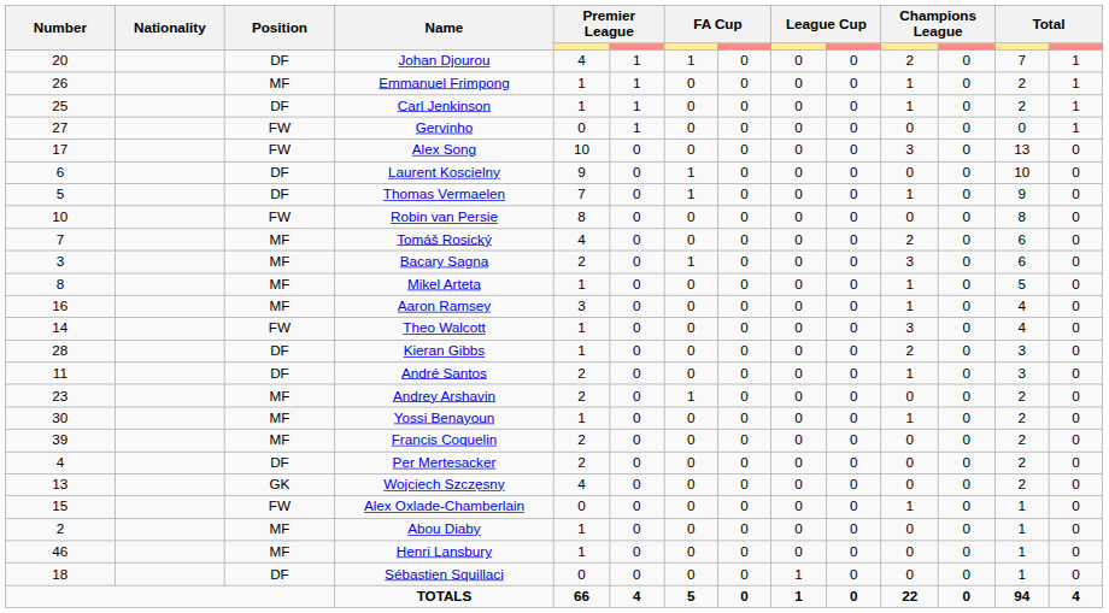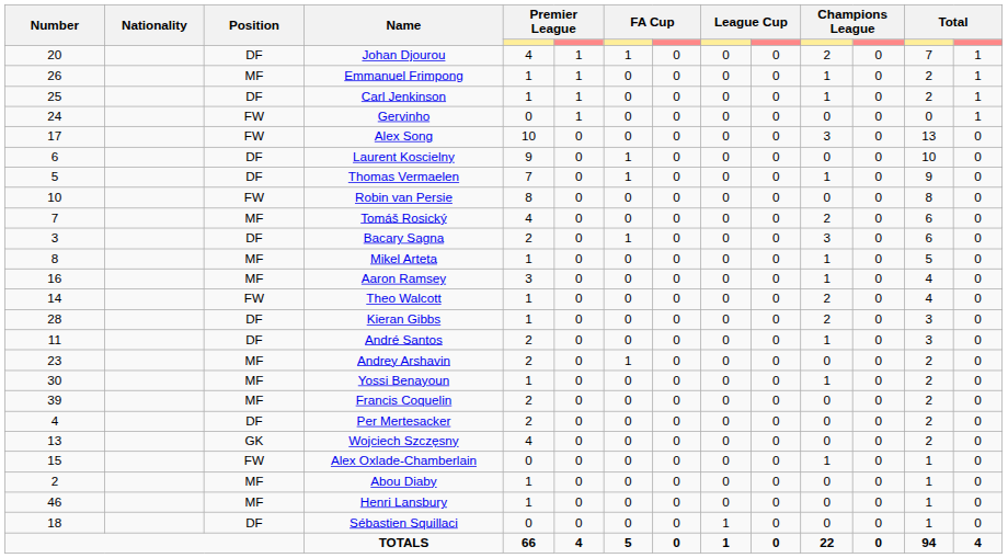 <table class="wikitable" style="font-size: 100%; text-align: center;">
 <tr>
 <th rowspan="2" width="10%" align="center">Number</th>
 <th rowspan="2" width="10%" align="center">Nationality</th>
 <th rowspan="2" width="10%" align="center">Position</th>
 <th rowspan="2" width="20%" align="center">Name</th>
 <th colspan="2" align="center">Premier League</th>
 <th colspan="2" align="center">FA Cup</th>
 <th colspan="2" align="center">League Cup</th>
 <th colspan="2" align="center">Champions League</th>
 <th colspan="2" align="center">Total</th>
 </tr>
 <tr>
 <th width=60 style="background: #FFEE99"></th>
 <th width=60 style="background: #FF8888"></th>
 <th width=60 style="background: #FFEE99"></th>
 <th width=60 style="background: #FF8888"></th>
 <th width=60 style="background: #FFEE99"></th>
 <th width=60 style="background: #FF8888"></th>
 <th width=60 style="background: #FFEE99"></th>
 <th width=60 style="background: #FF8888"></th>
 <th width=60 style="background: #FFEE99"></th>
 <th width=60 style="background: #FF8888"></th>
 </tr>
 <tr>
 <td>20</td>
 <td></td>
 <td>DF</td>
 <td><a href='#'>Johan Djourou</a></td>
 <td>4</td>
 <td>1</td>
 <td>1</td>
 <td>0</td>
 <td>0</td>
 <td>0</td>
 <td>2</td>
 <td>0</td>
 <td>7</td>
 <td>1</td>
 </tr>
 <tr>
 <td>26</td>
 <td></td>
 <td>MF</td>
 <td><a href='#'>Emmanuel Frimpong</a></td>
 <td>1</td>
 <td>1</td>
 <td>0</td>
 <td>0</td>
 <td>0</td>
 <td>0</td>
 <td>1</td>
 <td>0</td>
 <td>2</td>
 <td>1</td>
 </tr>
 <tr>
 <td>25</td>
 <td></td>
 <td>DF</td>
 <td><a href='#'>Carl Jenkinson</a></td>
 <td>1</td>
 <td>1</td>
 <td>0</td>
 <td>0</td>
 <td>0</td>
 <td>0</td>
 <td>1</td>
 <td>0</td>
 <td>2</td>
 <td>1</td>
 </tr>
 <tr>
-<td>27</td>
+<td>24</td>
 <td></td>
 <td>FW</td>
 <td><a href='#'>Gervinho</a></td>
 <td>0</td>
 <td>1</td>
 <td>0</td>
 <td>0</td>
 <td>0</td>
 <td>0</td>
 <td>0</td>
 <td>0</td>
 <td>0</td>
 <td>1</td>
 </tr>
 <tr>
 <td>17</td>
 <td></td>
 <td>FW</td>
 <td><a href='#'>Alex Song</a></td>
 <td>10</td>
 <td>0</td>
 <td>0</td>
 <td>0</td>
 <td>0</td>
 <td>0</td>
 <td>3</td>
 <td>0</td>
 <td>13</td>
 <td>0</td>
 </tr>
 <tr>
 <td>6</td>
 <td></td>
 <td>DF</td>
 <td><a href='#'>Laurent Koscielny</a></td>
 <td>9</td>
 <td>0</td>
 <td>1</td>
 <td>0</td>
 <td>0</td>
 <td>0</td>
 <td>0</td>
 <td>0</td>
 <td>10</td>
 <td>0</td>
 </tr>
 <tr>
 <td>5</td>
 <td></td>
 <td>DF</td>
 <td><a href='#'>Thomas Vermaelen</a></td>
 <td>7</td>
 <td>0</td>
 <td>1</td>
 <td>0</td>
 <td>0</td>
 <td>0</td>
 <td>1</td>
 <td>0</td>
 <td>9</td>
 <td>0</td>
 </tr>
 <tr>
 <td>10</td>
 <td></td>
 <td>FW</td>
 <td><a href='#'>Robin van Persie</a></td>
 <td>8</td>
 <td>0</td>
 <td>0</td>
 <td>0</td>
 <td>0</td>
 <td>0</td>
 <td>0</td>
 <td>0</td>
 <td>8</td>
 <td>0</td>
 </tr>
 <tr>
 <td>7</td>
 <td></td>
 <td>MF</td>
 <td><a href='#'>Tomáš Rosický</a></td>
 <td>4</td>
 <td>0</td>
 <td>0</td>
 <td>0</td>
 <td>0</td>
 <td>0</td>
 <td>2</td>
 <td>0</td>
 <td>6</td>
 <td>0</td>
 </tr>
 <tr>
 <td>3</td>
 <td></td>
-<td>MF</td>
+<td>DF</td>
 <td><a href='#'>Bacary Sagna</a></td>
 <td>2</td>
 <td>0</td>
 <td>1</td>
 <td>0</td>
 <td>0</td>
 <td>0</td>
 <td>3</td>
 <td>0</td>
 <td>6</td>
 <td>0</td>
 </tr>
 <tr>
 <td>8</td>
 <td></td>
 <td>MF</td>
 <td><a href='#'>Mikel Arteta</a></td>
 <td>1</td>
 <td>0</td>
 <td>0</td>
 <td>0</td>
 <td>0</td>
 <td>0</td>
 <td>1</td>
 <td>0</td>
 <td>5</td>
 <td>0</td>
 </tr>
 <tr>
 <td>16</td>
 <td></td>
 <td>MF</td>
 <td><a href='#'>Aaron Ramsey</a></td>
 <td>3</td>
 <td>0</td>
 <td>0</td>
 <td>0</td>
 <td>0</td>
 <td>0</td>
 <td>1</td>
 <td>0</td>
 <td>4</td>
 <td>0</td>
 </tr>
 <tr>
 <td>14</td>
 <td></td>
 <td>FW</td>
 <td><a href='#'>Theo Walcott</a></td>
 <td>1</td>
 <td>0</td>
 <td>0</td>
 <td>0</td>
 <td>0</td>
 <td>0</td>
-<td>3</td>
+<td>2</td>
 <td>0</td>
 <td>4</td>
 <td>0</td>
 </tr>
 <tr>
 <td>28</td>
 <td></td>
 <td>DF</td>
 <td><a href='#'>Kieran Gibbs</a></td>
 <td>1</td>
 <td>0</td>
 <td>0</td>
 <td>0</td>
 <td>0</td>
 <td>0</td>
 <td>2</td>
 <td>0</td>
 <td>3</td>
 <td>0</td>
 </tr>
 <tr>
 <td>11</td>
 <td></td>
 <td>DF</td>
 <td><a href='#'>André Santos</a></td>
 <td>2</td>
 <td>0</td>
 <td>0</td>
 <td>0</td>
 <td>0</td>
 <td>0</td>
 <td>1</td>
 <td>0</td>
 <td>3</td>
 <td>0</td>
 </tr>
 <tr>
 <td>23</td>
 <td></td>
 <td>MF</td>
 <td><a href='#'>Andrey Arshavin</a></td>
 <td>2</td>
 <td>0</td>
 <td>1</td>
 <td>0</td>
 <td>0</td>
 <td>0</td>
 <td>0</td>
 <td>0</td>
 <td>2</td>
 <td>0</td>
 </tr>
 <tr>
 <td>30</td>
 <td></td>
 <td>MF</td>
 <td><a href='#'>Yossi Benayoun</a></td>
 <td>1</td>
 <td>0</td>
 <td>0</td>
 <td>0</td>
 <td>0</td>
 <td>0</td>
 <td>1</td>
 <td>0</td>
 <td>2</td>
 <td>0</td>
 </tr>
 <tr>
 <td>39</td>
 <td></td>
 <td>MF</td>
 <td><a href='#'>Francis Coquelin</a></td>
 <td>2</td>
 <td>0</td>
 <td>0</td>
 <td>0</td>
 <td>0</td>
 <td>0</td>
 <td>0</td>
 <td>0</td>
 <td>2</td>
 <td>0</td>
 </tr>
 <tr>
 <td>4</td>
 <td></td>
 <td>DF</td>
 <td><a href='#'>Per Mertesacker</a></td>
 <td>2</td>
 <td>0</td>
 <td>0</td>
 <td>0</td>
 <td>0</td>
 <td>0</td>
 <td>0</td>
 <td>0</td>
 <td>2</td>
 <td>0</td>
 </tr>
 <tr>
 <td>13</td>
 <td></td>
 <td>GK</td>
 <td><a href='#'>Wojciech Szczęsny</a></td>
 <td>4</td>
 <td>0</td>
 <td>0</td>
 <td>0</td>
 <td>0</td>
 <td>0</td>
 <td>0</td>
 <td>0</td>
 <td>2</td>
 <td>0</td>
 </tr>
 <tr>
 <td>15</td>
 <td></td>
 <td>FW</td>
 <td><a href='#'>Alex Oxlade-Chamberlain</a></td>
 <td>0</td>
 <td>0</td>
 <td>0</td>
 <td>0</td>
 <td>0</td>
 <td>0</td>
 <td>1</td>
 <td>0</td>
 <td>1</td>
 <td>0</td>
 </tr>
 <tr>
 <td>2</td>
 <td></td>
 <td>MF</td>
 <td><a href='#'>Abou Diaby</a></td>
 <td>1</td>
 <td>0</td>
 <td>0</td>
 <td>0</td>
 <td>0</td>
 <td>0</td>
 <td>0</td>
 <td>0</td>
 <td>1</td>
 <td>0</td>
 </tr>
 <tr>
 <td>46</td>
 <td></td>
 <td>MF</td>
 <td><a href='#'>Henri Lansbury</a></td>
 <td>1</td>
 <td>0</td>
 <td>0</td>
 <td>0</td>
 <td>0</td>
 <td>0</td>
 <td>0</td>
 <td>0</td>
 <td>1</td>
 <td>0</td>
 </tr>
 <tr>
 <td>18</td>
 <td></td>
 <td>DF</td>
 <td><a href='#'>Sébastien Squillaci</a></td>
 <td>0</td>
 <td>0</td>
 <td>0</td>
 <td>0</td>
 <td>1</td>
 <td>0</td>
 <td>0</td>
 <td>0</td>
 <td>1</td>
 <td>0</td>
 </tr>
 <tr>
 <td colspan="3"></td>
 <td><strong>TOTALS</strong></td>
 <td><strong>66</strong></td>
 <td><strong>4</strong></td>
 <td><strong>5</strong></td>
 <td><strong>0</strong></td>
 <td><strong>1</strong></td>
 <td><strong>0</strong></td>
 <td><strong>22</strong></td>
 <td><strong>0</strong></td>
 <td><strong>94</strong></td>
 <td><strong>4</strong></td>
 </tr>
 </table>
